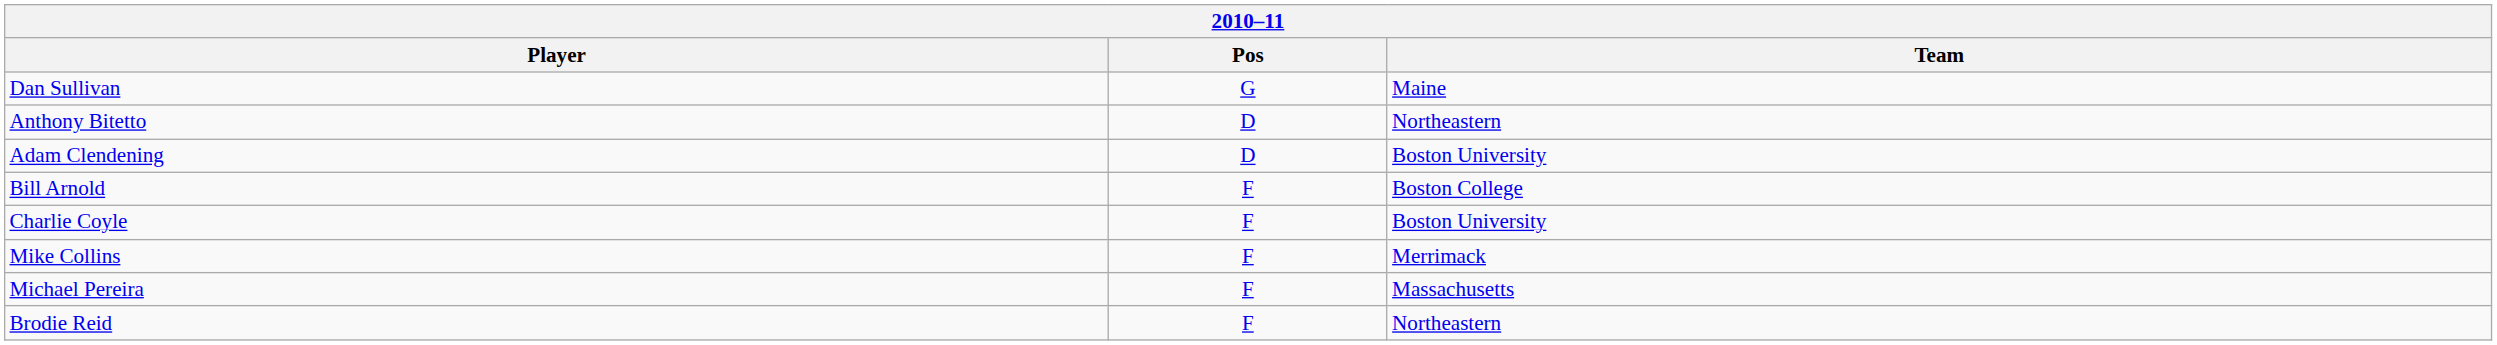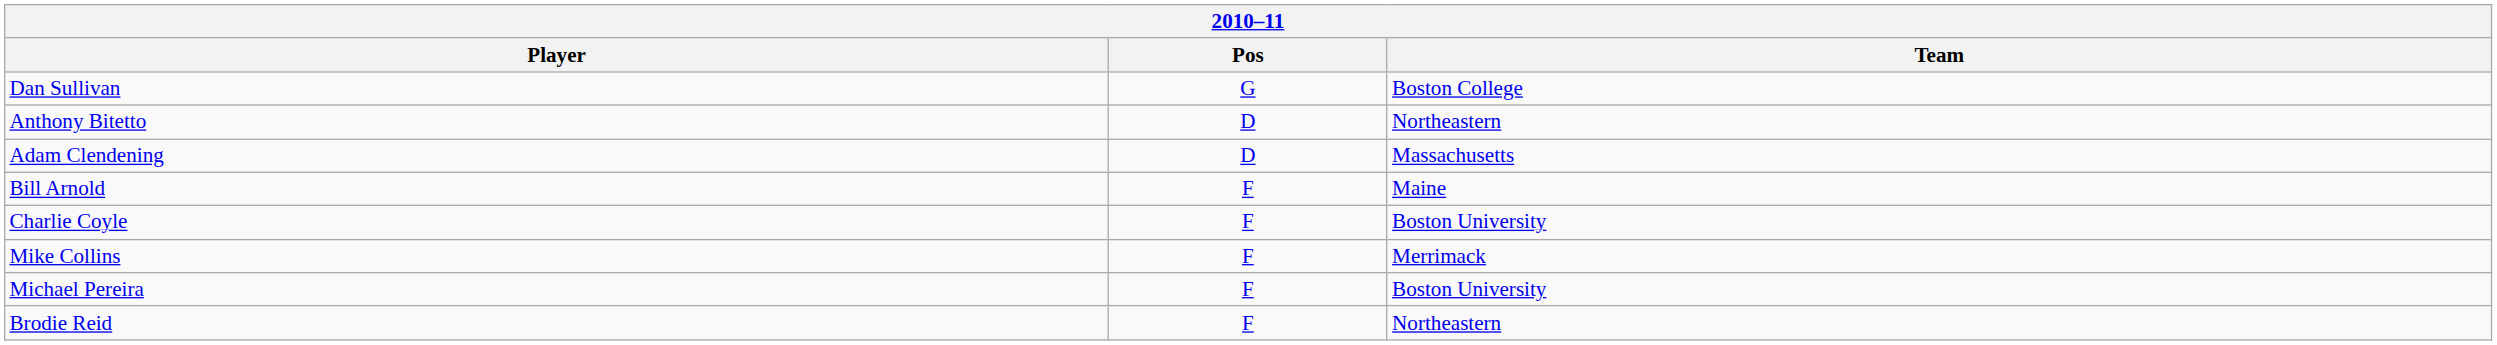 <table class="wikitable" width=95%>
 <tr>
 <th colspan=3><a href='#'>2010–11</a></th>
 </tr>
 <tr>
 <th>Player</th>
 <th>Pos</th>
 <th>Team</th>
 </tr>
 <tr>
 <td><a href='#'>Dan Sullivan</a></td>
 <td align=center><a href='#'>G</a></td>
-<td><a href='#'>Maine</a></td>
+<td><a href='#'>Boston College</a></td>
 </tr>
 <tr>
 <td><a href='#'>Anthony Bitetto</a></td>
 <td align=center><a href='#'>D</a></td>
 <td><a href='#'>Northeastern</a></td>
 </tr>
 <tr>
 <td><a href='#'>Adam Clendening</a></td>
 <td align=center><a href='#'>D</a></td>
-<td><a href='#'>Boston University</a></td>
+<td><a href='#'>Massachusetts</a></td>
 </tr>
 <tr>
 <td><a href='#'>Bill Arnold</a></td>
 <td align=center><a href='#'>F</a></td>
-<td><a href='#'>Boston College</a></td>
+<td><a href='#'>Maine</a></td>
 </tr>
 <tr>
 <td><a href='#'>Charlie Coyle</a></td>
 <td align=center><a href='#'>F</a></td>
 <td><a href='#'>Boston University</a></td>
 </tr>
 <tr>
 <td><a href='#'>Mike Collins</a></td>
 <td align=center><a href='#'>F</a></td>
 <td><a href='#'>Merrimack</a></td>
 </tr>
 <tr>
 <td><a href='#'>Michael Pereira</a></td>
 <td align=center><a href='#'>F</a></td>
-<td><a href='#'>Massachusetts</a></td>
+<td><a href='#'>Boston University</a></td>
 </tr>
 <tr>
 <td><a href='#'>Brodie Reid</a></td>
 <td align=center><a href='#'>F</a></td>
 <td><a href='#'>Northeastern</a></td>
 </tr>
 </table>
